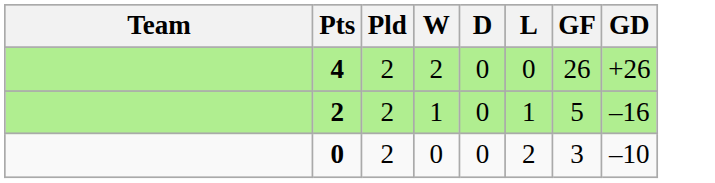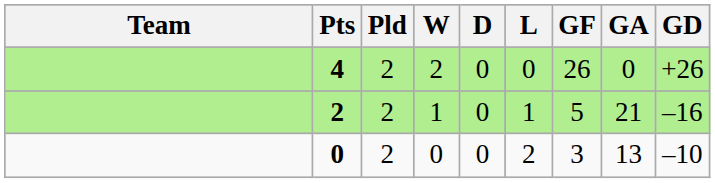 <table class="wikitable" style="text-align:center;">
 <tr>
 <th width=175>Team</th>
 <th width=20  abbr="Points">Pts</th>
 <th width=20  abbr="Played">Pld</th>
 <th width=20  abbr="Won">W</th>
 <th width=20  abbr="Drawn">D</th>
 <th width=20  abbr="Lost">L</th>
 <th width=20  abbr="Goals for">GF</th>
+<th width=20  abbr="Goals against">GA</th>
 <th width=20  abbr="Goal difference">GD</th>
 </tr>
 <tr style="background: #B0EE90;">
 <td align=left></td>
 <td><strong>4</strong></td>
 <td>2</td>
 <td>2</td>
 <td>0</td>
 <td>0</td>
 <td>26</td>
+<td>0</td>
 <td>+26</td>
 </tr>
 <tr style="background: #B0EE90;">
 <td align=left></td>
 <td><strong>2</strong></td>
 <td>2</td>
 <td>1</td>
 <td>0</td>
 <td>1</td>
 <td>5</td>
+<td>21</td>
 <td>–16</td>
 </tr>
 <tr>
 <td align=left></td>
 <td><strong>0</strong></td>
 <td>2</td>
 <td>0</td>
 <td>0</td>
 <td>2</td>
 <td>3</td>
+<td>13</td>
 <td>–10</td>
 </tr>
 </table>
